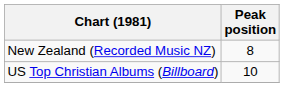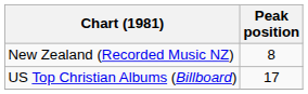 <table class="wikitable sortable">
 <tr>
 <th align="left">Chart (1981)</th>
 <th align="center">Peak<br>position</th>
 </tr>
 <tr>
 <td align="left">New Zealand (<a href='#'>Recorded Music NZ</a>)</td>
 <td align="center">8</td>
 </tr>
 <tr>
 <td align="left">US <a href='#'>Top Christian Albums</a> (<em><a href='#'>Billboard</a></em>)</td>
-<td align="center">10</td>
+<td align="center">17</td>
 </tr>
 <tr>
 </tr>
 </table>
